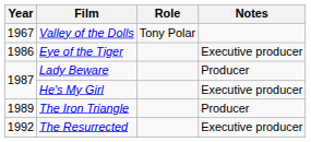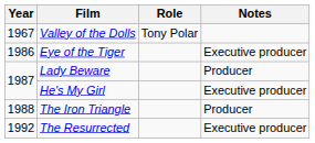 <table class="wikitable" style="font-size:100%;">
 <tr>
 <th>Year</th>
 <th>Film</th>
 <th>Role</th>
 <th>Notes</th>
 </tr>
 <tr>
 <td>1967</td>
 <td><em><a href='#'>Valley of the Dolls</a></em></td>
 <td>Tony Polar</td>
 <td></td>
 </tr>
 <tr>
 <td>1986</td>
 <td><em><a href='#'>Eye of the Tiger</a></em></td>
 <td></td>
 <td>Executive producer</td>
 </tr>
 <tr>
 <td rowspan=2>1987</td>
 <td><em><a href='#'>Lady Beware</a></em></td>
 <td></td>
 <td>Producer</td>
 </tr>
 <tr>
 <td><em><a href='#'>He's My Girl</a></em></td>
 <td></td>
 <td>Executive producer</td>
 </tr>
 <tr>
-<td>1989</td>
+<td>1988</td>
 <td><em><a href='#'>The Iron Triangle</a></em></td>
 <td></td>
 <td>Producer</td>
 </tr>
 <tr>
 <td>1992</td>
 <td><em><a href='#'>The Resurrected</a></em></td>
 <td></td>
 <td>Executive producer</td>
 </tr>
 </table>
